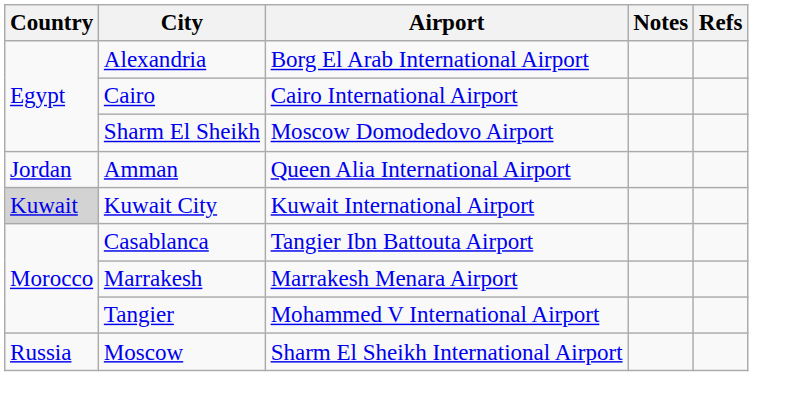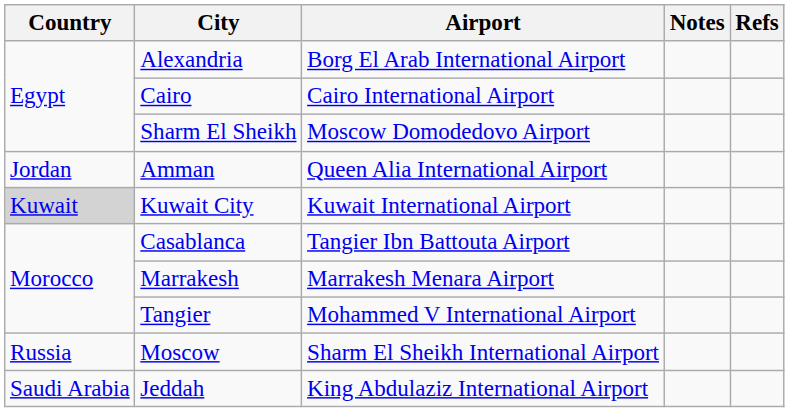 <table class="wikitable sortable">
 <tr>
 <th>Country</th>
 <th>City</th>
 <th>Airport</th>
 <th>Notes</th>
 <th>Refs</th>
 </tr>
 <tr>
 <td rowspan="3"><a href='#'>Egypt</a></td>
 <td><a href='#'>Alexandria</a></td>
 <td><a href='#'>Borg El Arab International Airport</a></td>
 <td></td>
 <td align=center></td>
 </tr>
 <tr>
 <td><a href='#'>Cairo</a></td>
 <td><a href='#'>Cairo International Airport</a></td>
 <td align=center></td>
 <td align=center></td>
 </tr>
 <tr>
 <td><a href='#'>Sharm El Sheikh</a></td>
 <td><a href='#'>Moscow Domodedovo Airport</a></td>
 <td></td>
 <td align=center></td>
 </tr>
 <tr>
 <td><a href='#'>Jordan</a></td>
 <td><a href='#'>Amman</a></td>
 <td><a href='#'>Queen Alia International Airport</a></td>
 <td align=center></td>
 <td align=center></td>
 </tr>
 <tr>
 <td style="background: lightgrey;"><a href='#'>Kuwait</a></td>
 <td><a href='#'>Kuwait City</a></td>
 <td><a href='#'>Kuwait International Airport</a></td>
 <td align=center></td>
 <td align=center></td>
 </tr>
 <tr>
 <td rowspan="3"><a href='#'>Morocco</a></td>
 <td><a href='#'>Casablanca</a></td>
 <td><a href='#'>Tangier Ibn Battouta Airport</a></td>
 <td></td>
 <td align=center></td>
 </tr>
 <tr>
 <td><a href='#'>Marrakesh</a></td>
 <td><a href='#'>Marrakesh Menara Airport</a></td>
 <td></td>
 <td align=center></td>
 </tr>
 <tr>
 <td><a href='#'>Tangier</a></td>
 <td><a href='#'>Mohammed V International Airport</a></td>
 <td></td>
 <td align=center></td>
 </tr>
 <tr>
 <td><a href='#'>Russia</a></td>
 <td><a href='#'>Moscow</a></td>
 <td><a href='#'>Sharm El Sheikh International Airport</a></td>
 <td></td>
 <td align=center></td>
 </tr>
+<tr>
+<td><a href='#'>Saudi Arabia</a></td>
+<td><a href='#'>Jeddah</a></td>
+<td><a href='#'>King Abdulaziz International Airport</a></td>
+<td align=center></td>
+<td align=center></td>
+</tr>
 </table>
